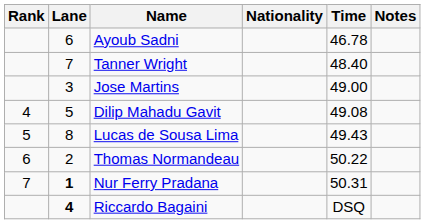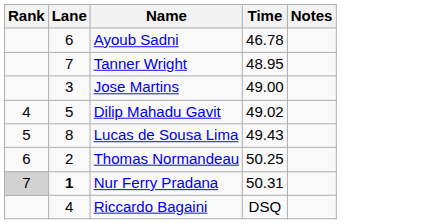 <table class="wikitable sortable" style="text-align:center">
 <tr>
 <th>Rank</th>
 <th>Lane</th>
 <th>Name</th>
-<th>Nationality</th>
 <th>Time</th>
 <th>Notes</th>
 </tr>
 <tr>
 <td></td>
 <td>6</td>
 <td align=left><a href='#'>Ayoub Sadni</a></td>
-<td align=left></td>
 <td>46.78</td>
 <td></td>
 </tr>
 <tr>
 <td></td>
 <td>7</td>
 <td align=left><a href='#'>Tanner Wright</a></td>
-<td align=left></td>
-<td>48.40</td>
+<td>48.95</td>
 <td></td>
 </tr>
 <tr>
 <td></td>
 <td>3</td>
 <td align=left><a href='#'>Jose Martins</a></td>
-<td align=left></td>
 <td>49.00</td>
 <td></td>
 </tr>
 <tr>
 <td>4</td>
 <td>5</td>
 <td align=left><a href='#'>Dilip Mahadu Gavit</a></td>
-<td align=left></td>
-<td>49.08</td>
+<td>49.02</td>
 <td></td>
 </tr>
 <tr>
 <td>5</td>
 <td>8</td>
 <td align=left><a href='#'>Lucas de Sousa Lima</a></td>
-<td align=left></td>
 <td>49.43</td>
 <td></td>
 </tr>
 <tr>
 <td>6</td>
 <td>2</td>
 <td align=left><a href='#'>Thomas Normandeau</a></td>
-<td align=left></td>
-<td>50.22</td>
+<td>50.25</td>
 <td></td>
 </tr>
 <tr>
-<td>7</td>
+<td style="background: lightgrey;">7</td>
 <td><strong>1</strong></td>
 <td align=left><a href='#'>Nur Ferry Pradana</a></td>
-<td align=left></td>
 <td>50.31</td>
 <td></td>
 </tr>
 <tr>
 <td></td>
-<td><strong>4</strong></td>
+<td>4</td>
 <td align=left><a href='#'>Riccardo Bagaini</a></td>
-<td align=left></td>
 <td>DSQ</td>
 <td></td>
 </tr>
 </table>
